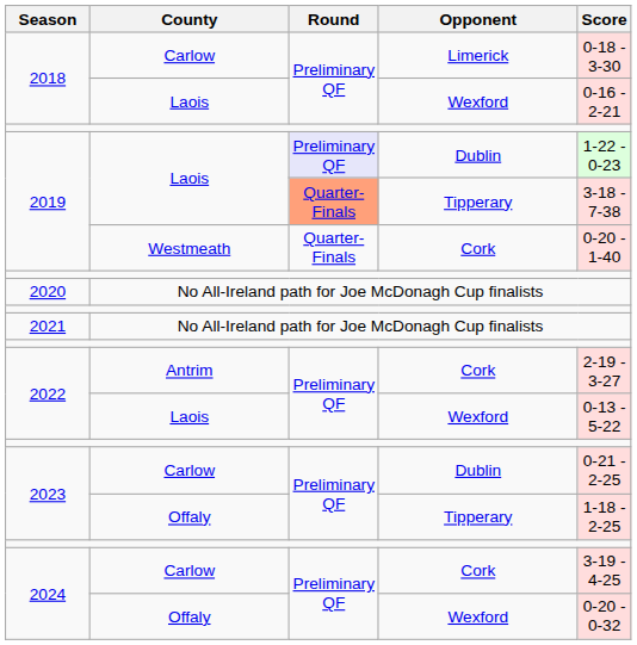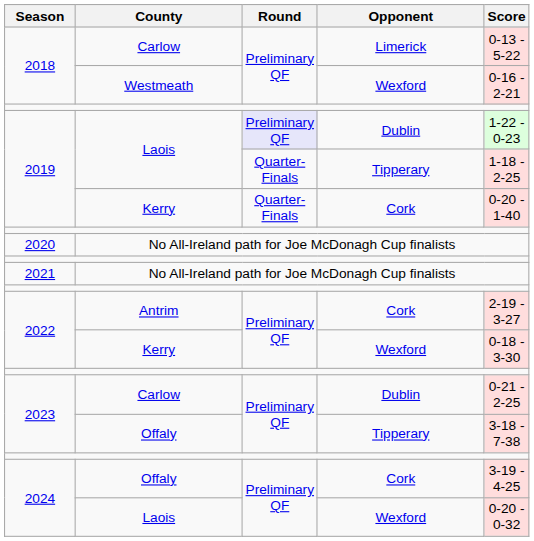 <table class="wikitable plainrowheaders sortable" style="text-align:center; font-size:80%">
 <tr>
 <th width="60">Season</th>
 <th width="150">County</th>
 <th width="30">Round</th>
 <th width="150">Opponent</th>
 <th width="30">Score</th>
 </tr>
 <tr>
 <td rowspan="2"><a href='#'>2018</a></td>
 <td> <a href='#'>Carlow</a></td>
 <td rowspan="2"><a href='#'>Preliminary QF</a></td>
 <td> <a href='#'>Limerick</a></td>
-<td bgcolor="#ffdddd">0-18 - 3-30</td>
+<td bgcolor="#ffdddd">0-13 - 5-22</td>
 </tr>
 <tr>
-<td> <a href='#'>Laois</a></td>
+<td> <a href='#'>Westmeath</a></td>
 <td> <a href='#'>Wexford</a></td>
 <td bgcolor="#ffdddd">0-16 - 2-21</td>
 </tr>
 <tr>
 <td colspan="5"></td>
 </tr>
 <tr>
 <td rowspan="3"><a href='#'>2019</a></td>
 <td rowspan="2"> <a href='#'>Laois</a></td>
 <td style="background: lavender;"><a href='#'>Preliminary QF</a></td>
 <td> <a href='#'>Dublin</a></td>
 <td bgcolor="#ddffdd">1-22 - 0-23</td>
 </tr>
 <tr>
-<td style="background: lightsalmon;"><a href='#'>Quarter-Finals</a></td>
+<td><a href='#'>Quarter-Finals</a></td>
 <td> <a href='#'>Tipperary</a></td>
-<td bgcolor="#ffdddd">3-18 - 7-38</td>
+<td bgcolor="#ffdddd">1-18 - 2-25</td>
 </tr>
 <tr>
-<td> <a href='#'>Westmeath</a></td>
+<td> <a href='#'>Kerry</a></td>
 <td><a href='#'>Quarter-Finals</a></td>
 <td> <a href='#'>Cork</a></td>
 <td bgcolor="#ffdddd">0-20 - 1-40</td>
 </tr>
 <tr>
 <td colspan="5"></td>
 </tr>
 <tr>
 <td><a href='#'>2020</a></td>
 <td colspan="4">No All-Ireland path for Joe McDonagh Cup finalists</td>
 </tr>
 <tr>
 <td colspan="5"></td>
 </tr>
 <tr>
 <td><a href='#'>2021</a></td>
 <td colspan="4">No All-Ireland path for Joe McDonagh Cup finalists</td>
 </tr>
 <tr>
 <td colspan="5"></td>
 </tr>
 <tr>
 <td rowspan="2"><a href='#'>2022</a></td>
 <td> <a href='#'>Antrim</a></td>
 <td rowspan="2"><a href='#'>Preliminary QF</a></td>
 <td> <a href='#'>Cork</a></td>
 <td bgcolor="#ffdddd">2-19 - 3-27</td>
 </tr>
 <tr>
-<td> <a href='#'>Laois</a></td>
+<td> <a href='#'>Kerry</a></td>
 <td> <a href='#'>Wexford</a></td>
-<td bgcolor="#ffdddd">0-13 - 5-22</td>
+<td bgcolor="#ffdddd">0-18 - 3-30</td>
 </tr>
 <tr>
 <td colspan="5"></td>
 </tr>
 <tr>
 <td rowspan="2"><a href='#'>2023</a></td>
 <td> <a href='#'>Carlow</a></td>
 <td rowspan="2"><a href='#'>Preliminary QF</a></td>
 <td> <a href='#'>Dublin</a></td>
 <td bgcolor="#ffdddd">0-21 - 2-25</td>
 </tr>
 <tr>
 <td> <a href='#'>Offaly</a></td>
 <td> <a href='#'>Tipperary</a></td>
-<td bgcolor="#ffdddd">1-18 - 2-25</td>
+<td bgcolor="#ffdddd">3-18 - 7-38</td>
 </tr>
 <tr>
 <td colspan="5"></td>
 </tr>
 <tr>
 <td rowspan="2"><a href='#'>2024</a></td>
-<td> <a href='#'>Carlow</a></td>
+<td> <a href='#'>Offaly</a></td>
 <td rowspan="2"><a href='#'>Preliminary QF</a></td>
 <td> <a href='#'>Cork</a></td>
 <td bgcolor="#ffdddd">3-19 - 4-25</td>
 </tr>
 <tr>
-<td> <a href='#'>Offaly</a></td>
+<td> <a href='#'>Laois</a></td>
 <td> <a href='#'>Wexford</a></td>
 <td bgcolor="#ffdddd">0-20 - 0-32</td>
 </tr>
 </table>
